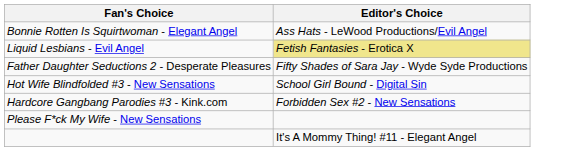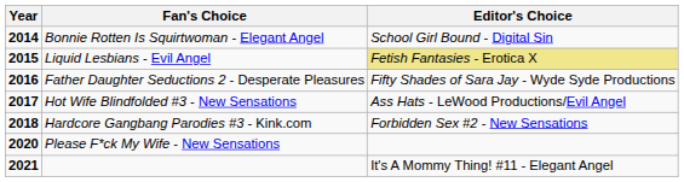 <table class="wikitable">
 <tr>
+<th>Year</th>
 <th>Fan's Choice</th>
 <th>Editor's Choice</th>
 </tr>
 <tr>
+<td><strong>2014</strong></td>
 <td><em>Bonnie Rotten Is Squirtwoman</em> - <a href='#'>Elegant Angel</a></td>
-<td><em>Ass Hats</em> - LeWood Productions/<a href='#'>Evil Angel</a></td>
+<td><em>School Girl Bound</em> - <a href='#'>Digital Sin</a></td>
 </tr>
 <tr>
+<td><strong>2015</strong></td>
 <td><em>Liquid Lesbians</em> - <a href='#'>Evil Angel</a></td>
 <td style="background: khaki;"><em>Fetish Fantasies</em> - Erotica X</td>
 </tr>
 <tr>
+<td><strong>2016</strong></td>
 <td><em>Father Daughter Seductions 2</em> - Desperate Pleasures</td>
 <td><em>Fifty Shades of Sara Jay</em> - Wyde Syde Productions</td>
 </tr>
 <tr>
+<td><strong>2017</strong></td>
 <td><em>Hot Wife Blindfolded #3</em> - <a href='#'>New Sensations</a></td>
-<td><em>School Girl Bound</em> - <a href='#'>Digital Sin</a></td>
+<td><em>Ass Hats</em> - LeWood Productions/<a href='#'>Evil Angel</a></td>
 </tr>
 <tr>
+<td><strong>2018</strong></td>
 <td><em>Hardcore Gangbang Parodies #3</em> - Kink.com</td>
 <td><em>Forbidden Sex #2</em> - <a href='#'>New Sensations</a></td>
 </tr>
 <tr>
+<td><strong>2020</strong></td>
 <td><em>Please F*ck My Wife</em> - <a href='#'>New Sensations</a></td>
 <td></td>
 </tr>
 <tr>
+<td><strong>2021</strong></td>
 <td></td>
 <td>It's A Mommy Thing! #11 - Elegant Angel</td>
 </tr>
 </table>
